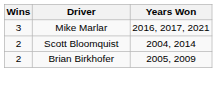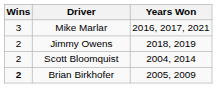 <table class="wikitable sortable plainrowheaders" style="text-align:center;">
 <tr>
 <th scope="col">Wins</th>
 <th scope="col" width="150">Driver</th>
 <th scope="col">Years Won</th>
 </tr>
 <tr>
 <td>3</td>
 <td>Mike Marlar</td>
 <td>2016, 2017, 2021</td>
 </tr>
 <tr>
 <td>2</td>
+<td>Jimmy Owens</td>
+<td>2018, 2019</td>
+</tr>
+<tr>
+<td>2</td>
 <td>Scott Bloomquist</td>
 <td>2004, 2014</td>
 </tr>
 <tr>
-<td>2</td>
+<td><strong>2</strong></td>
 <td>Brian Birkhofer</td>
 <td>2005, 2009</td>
 </tr>
 </table>
